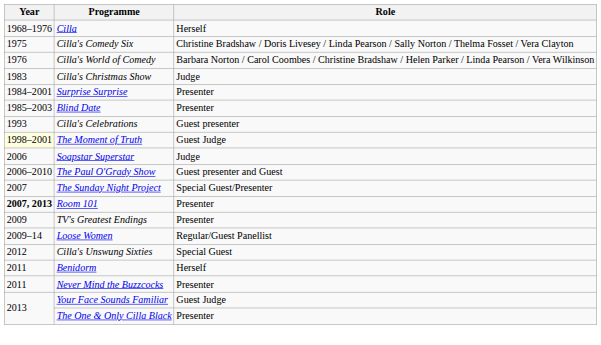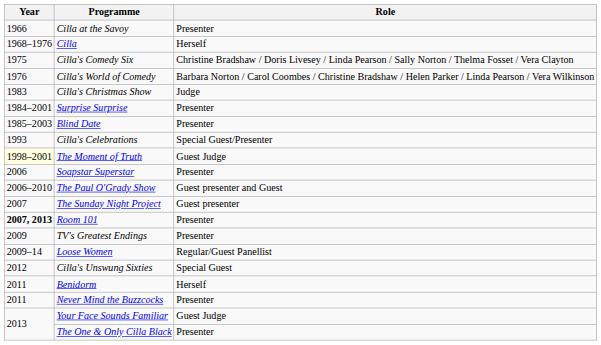 <table class="wikitable" border="2">
 <tr style="text-align:center;">
 <th>Year</th>
 <th>Programme</th>
 <th>Role</th>
+</tr>
+<tr>
+<td>1966</td>
+<td><em>Cilla at the Savoy</em></td>
+<td>Presenter</td>
 </tr>
 <tr>
 <td>1968–1976</td>
 <td><em><a href='#'>Cilla</a></em></td>
 <td>Herself</td>
 </tr>
 <tr>
 <td>1975</td>
 <td><em>Cilla's Comedy Six</em></td>
 <td>Christine Bradshaw / Doris Livesey / Linda Pearson / Sally Norton / Thelma Fosset / Vera Clayton </td>
 </tr>
 <tr>
 <td>1976</td>
 <td><em>Cilla's World of Comedy</em></td>
 <td>Barbara Norton / Carol Coombes / Christine Bradshaw / Helen Parker / Linda Pearson / Vera Wilkinson</td>
 </tr>
 <tr>
 <td>1983</td>
 <td><em>Cilla's Christmas Show</em></td>
 <td>Judge</td>
 </tr>
 <tr>
 <td>1984–2001</td>
 <td><em><a href='#'>Surprise Surprise</a></em></td>
 <td>Presenter</td>
 </tr>
 <tr>
 <td>1985–2003</td>
 <td><em><a href='#'>Blind Date</a></em></td>
 <td>Presenter</td>
 </tr>
 <tr>
 <td>1993</td>
 <td><em>Cilla's Celebrations</em></td>
-<td>Guest presenter</td>
+<td>Special Guest/Presenter</td>
 </tr>
 <tr>
 <td style="background: lightyellow;">1998–2001</td>
 <td><em><a href='#'>The Moment of Truth</a></em></td>
 <td>Guest Judge</td>
 </tr>
 <tr>
 <td>2006</td>
 <td><em><a href='#'>Soapstar Superstar</a></em></td>
-<td>Judge</td>
+<td>Presenter</td>
 </tr>
 <tr>
 <td>2006–2010</td>
 <td><em><a href='#'>The Paul O'Grady Show</a></em></td>
 <td>Guest presenter and Guest</td>
 </tr>
 <tr>
 <td>2007</td>
 <td><em><a href='#'>The Sunday Night Project</a></em></td>
-<td>Special Guest/Presenter</td>
+<td>Guest presenter</td>
 </tr>
 <tr>
 <td><strong>2007, 2013</strong></td>
 <td><em><a href='#'>Room 101</a></em></td>
 <td>Presenter</td>
 </tr>
 <tr>
 <td>2009</td>
 <td><em>TV's Greatest Endings</em></td>
 <td>Presenter</td>
 </tr>
 <tr>
 <td>2009–14</td>
 <td><em><a href='#'>Loose Women</a></em></td>
 <td>Regular/Guest Panellist</td>
 </tr>
 <tr>
 <td>2012</td>
 <td><em>Cilla's Unswung Sixties</em></td>
 <td>Special Guest</td>
 </tr>
 <tr>
 <td>2011</td>
 <td><em><a href='#'>Benidorm</a></em></td>
 <td>Herself</td>
 </tr>
 <tr>
 <td>2011</td>
 <td><em><a href='#'>Never Mind the Buzzcocks</a></em></td>
 <td>Presenter</td>
 </tr>
 <tr>
 <td rowspan=2>2013</td>
 <td><em><a href='#'>Your Face Sounds Familiar</a></em></td>
 <td>Guest Judge</td>
 </tr>
 <tr>
 <td><em><a href='#'>The One & Only Cilla Black</a></em></td>
 <td>Presenter</td>
 </tr>
 </table>
